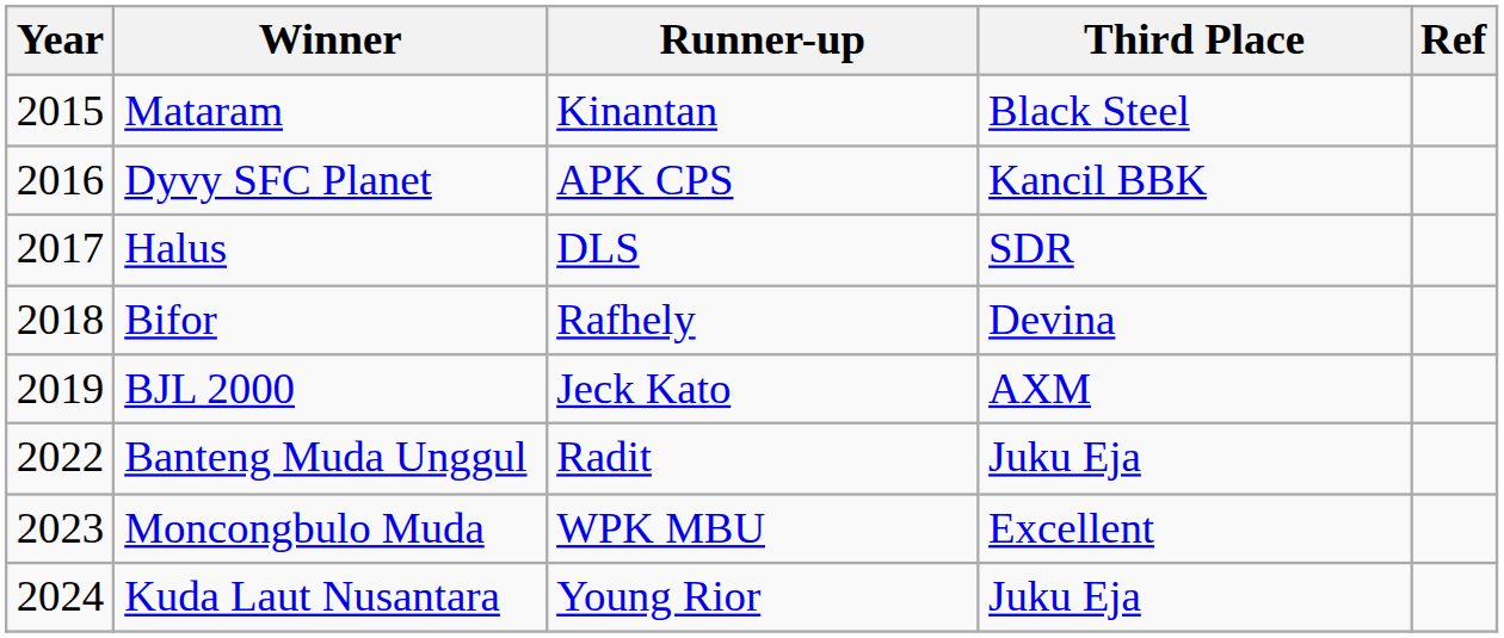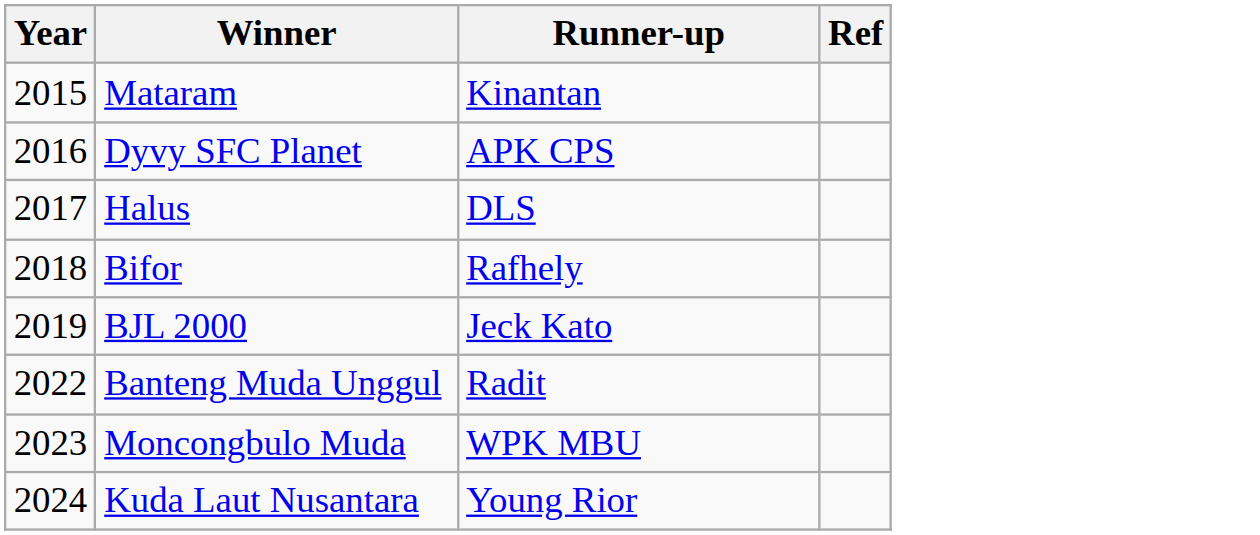 <table class="wikitable">
 <tr>
 <th>Year</th>
 <th width=150>Winner</th>
 <th width=150>Runner-up</th>
-<th width=150>Third Place</th>
 <th>Ref</th>
 </tr>
 <tr>
 <td>2015</td>
 <td><a href='#'>Mataram</a></td>
 <td><a href='#'>Kinantan</a></td>
-<td><a href='#'>Black Steel</a></td>
 <td></td>
 </tr>
 <tr>
 <td>2016</td>
 <td><a href='#'>Dyvy SFC Planet</a></td>
 <td><a href='#'>APK CPS</a></td>
-<td><a href='#'>Kancil BBK</a></td>
 <td></td>
 </tr>
 <tr>
 <td>2017</td>
 <td><a href='#'>Halus</a></td>
 <td><a href='#'>DLS</a></td>
-<td><a href='#'>SDR</a></td>
 <td></td>
 </tr>
 <tr>
 <td>2018</td>
 <td><a href='#'>Bifor</a></td>
 <td><a href='#'>Rafhely</a></td>
-<td><a href='#'>Devina</a></td>
 <td></td>
 </tr>
 <tr>
 <td>2019</td>
 <td><a href='#'>BJL 2000</a></td>
 <td><a href='#'>Jeck Kato</a></td>
-<td><a href='#'>AXM</a></td>
 <td></td>
 </tr>
 <tr>
 <td>2022</td>
 <td><a href='#'>Banteng Muda Unggul</a></td>
 <td><a href='#'>Radit</a></td>
-<td><a href='#'>Juku Eja</a></td>
 <td></td>
 </tr>
 <tr>
 <td>2023</td>
 <td><a href='#'>Moncongbulo Muda</a></td>
 <td><a href='#'>WPK MBU</a></td>
-<td><a href='#'>Excellent</a></td>
 <td></td>
 </tr>
 <tr>
 <td>2024</td>
 <td><a href='#'>Kuda Laut Nusantara</a></td>
 <td><a href='#'>Young Rior</a></td>
-<td><a href='#'>Juku Eja</a></td>
 <td></td>
 </tr>
 </table>
